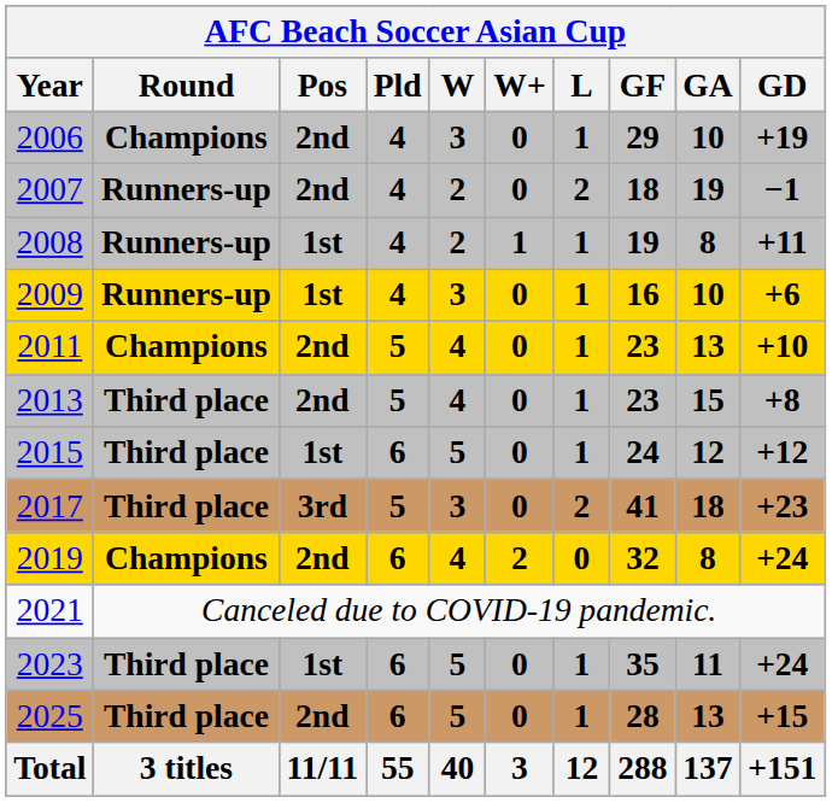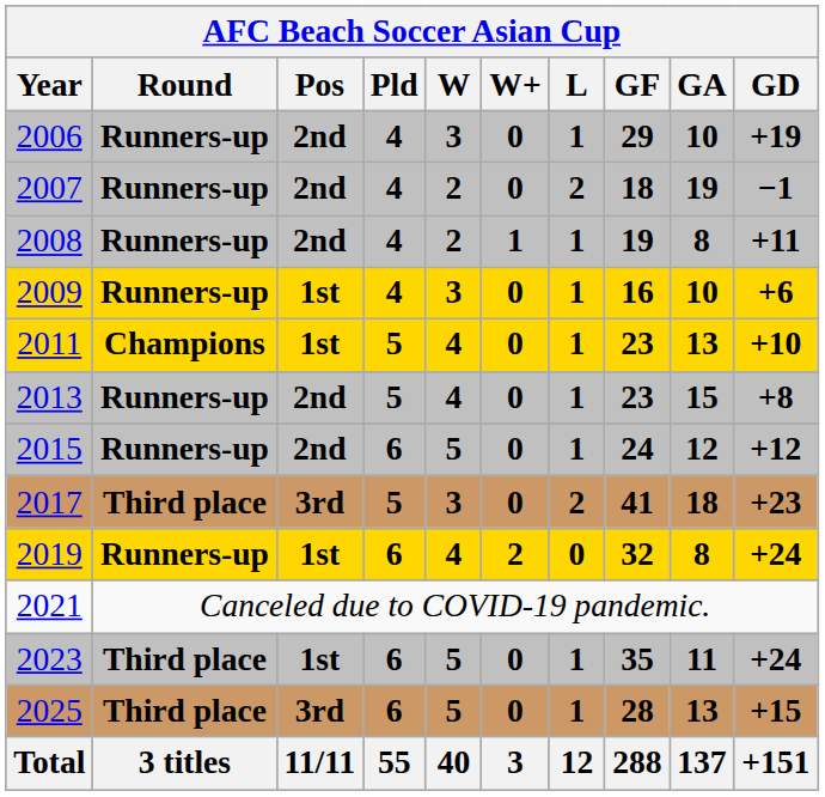 <table class="wikitable" style="text-align: center;">
 <tr>
 <th colspan=10><a href='#'>AFC Beach Soccer Asian Cup</a></th>
 </tr>
 <tr>
 <th>Year</th>
 <th>Round</th>
 <th width=20>Pos</th>
 <th width=20>Pld</th>
 <th width=20>W</th>
 <th width=20>W+</th>
 <th width=20>L</th>
 <th width=20>GF</th>
 <th width=20>GA</th>
 <th width=20>GD</th>
 </tr>
 <tr bgcolor=silver>
 <td> <a href='#'>2006</a></td>
-<td><strong>Champions</strong></td>
+<td><strong>Runners-up</strong></td>
 <td><strong>2nd</strong></td>
 <td><strong>4</strong></td>
 <td><strong>3</strong></td>
 <td><strong>0</strong></td>
 <td><strong>1</strong></td>
 <td><strong>29</strong></td>
 <td><strong>10</strong></td>
 <td><strong>+19</strong></td>
 </tr>
 <tr bgcolor=silver>
 <td> <a href='#'>2007</a></td>
 <td><strong>Runners-up</strong></td>
 <td><strong>2nd</strong></td>
 <td><strong>4</strong></td>
 <td><strong>2</strong></td>
 <td><strong>0</strong></td>
 <td><strong>2</strong></td>
 <td><strong>18</strong></td>
 <td><strong>19</strong></td>
 <td><strong>−1</strong></td>
 </tr>
 <tr bgcolor=silver>
 <td> <a href='#'>2008</a></td>
 <td><strong>Runners-up</strong></td>
-<td><strong>1st</strong></td>
+<td><strong>2nd</strong></td>
 <td><strong>4</strong></td>
 <td><strong>2</strong></td>
 <td><strong>1</strong></td>
 <td><strong>1</strong></td>
 <td><strong>19</strong></td>
 <td><strong>8</strong></td>
 <td><strong>+11</strong></td>
 </tr>
 <tr bgcolor=gold>
 <td> <a href='#'>2009</a></td>
 <td><strong>Runners-up</strong></td>
 <td><strong>1st</strong></td>
 <td><strong>4</strong></td>
 <td><strong>3</strong></td>
 <td><strong>0</strong></td>
 <td><strong>1</strong></td>
 <td><strong>16</strong></td>
 <td><strong>10</strong></td>
 <td><strong>+6</strong></td>
 </tr>
 <tr bgcolor=gold>
 <td> <a href='#'>2011</a></td>
 <td><strong>Champions</strong></td>
-<td><strong>2nd</strong></td>
+<td><strong>1st</strong></td>
 <td><strong>5</strong></td>
 <td><strong>4</strong></td>
 <td><strong>0</strong></td>
 <td><strong>1</strong></td>
 <td><strong>23</strong></td>
 <td><strong>13</strong></td>
 <td><strong>+10</strong></td>
 </tr>
 <tr bgcolor=silver>
 <td> <a href='#'>2013</a></td>
-<td><strong>Third place</strong></td>
+<td><strong>Runners-up</strong></td>
 <td><strong>2nd</strong></td>
 <td><strong>5</strong></td>
 <td><strong>4</strong></td>
 <td><strong>0</strong></td>
 <td><strong>1</strong></td>
 <td><strong>23</strong></td>
 <td><strong>15</strong></td>
 <td><strong>+8</strong></td>
 </tr>
 <tr bgcolor=silver>
 <td> <a href='#'>2015</a></td>
-<td><strong>Third place</strong></td>
-<td><strong>1st</strong></td>
+<td><strong>Runners-up</strong></td>
+<td><strong>2nd</strong></td>
 <td><strong>6</strong></td>
 <td><strong>5</strong></td>
 <td><strong>0</strong></td>
 <td><strong>1</strong></td>
 <td><strong>24</strong></td>
 <td><strong>12</strong></td>
 <td><strong>+12</strong></td>
 </tr>
 <tr bgcolor="#cc9966">
 <td> <a href='#'>2017</a></td>
 <td><strong>Third place</strong></td>
 <td><strong>3rd</strong></td>
 <td><strong>5</strong></td>
 <td><strong>3</strong></td>
 <td><strong>0</strong></td>
 <td><strong>2</strong></td>
 <td><strong>41</strong></td>
 <td><strong>18</strong></td>
 <td><strong>+23</strong></td>
 </tr>
 <tr bgcolor=gold>
 <td> <a href='#'>2019</a></td>
-<td><strong>Champions</strong></td>
-<td><strong>2nd</strong></td>
+<td><strong>Runners-up</strong></td>
+<td><strong>1st</strong></td>
 <td><strong>6</strong></td>
 <td><strong>4</strong></td>
 <td><strong>2</strong></td>
 <td><strong>0</strong></td>
 <td><strong>32</strong></td>
 <td><strong>8</strong></td>
 <td><strong>+24</strong></td>
 </tr>
 <tr>
 <td> <a href='#'>2021</a></td>
 <td colspan="9"><em>Canceled due to COVID-19 pandemic.</em></td>
 </tr>
 <tr bgcolor=silver>
 <td> <a href='#'>2023</a></td>
 <td><strong>Third place</strong></td>
 <td><strong>1st</strong></td>
 <td><strong>6</strong></td>
 <td><strong>5</strong></td>
 <td><strong>0</strong></td>
 <td><strong>1</strong></td>
 <td><strong>35</strong></td>
 <td><strong>11</strong></td>
 <td><strong>+24</strong></td>
 </tr>
 <tr bgcolor="#cc9966">
 <td> <a href='#'>2025</a></td>
 <td><strong>Third place</strong></td>
-<td><strong>2nd</strong></td>
+<td><strong>3rd</strong></td>
 <td><strong>6</strong></td>
 <td><strong>5</strong></td>
 <td><strong>0</strong></td>
 <td><strong>1</strong></td>
 <td><strong>28</strong></td>
 <td><strong>13</strong></td>
 <td><strong>+15</strong></td>
 </tr>
 <tr>
 <th>Total</th>
 <th>3 titles</th>
 <th>11/11</th>
 <th>55</th>
 <th>40</th>
 <th>3</th>
 <th>12</th>
 <th>288</th>
 <th>137</th>
 <th>+151</th>
 </tr>
 </table>
